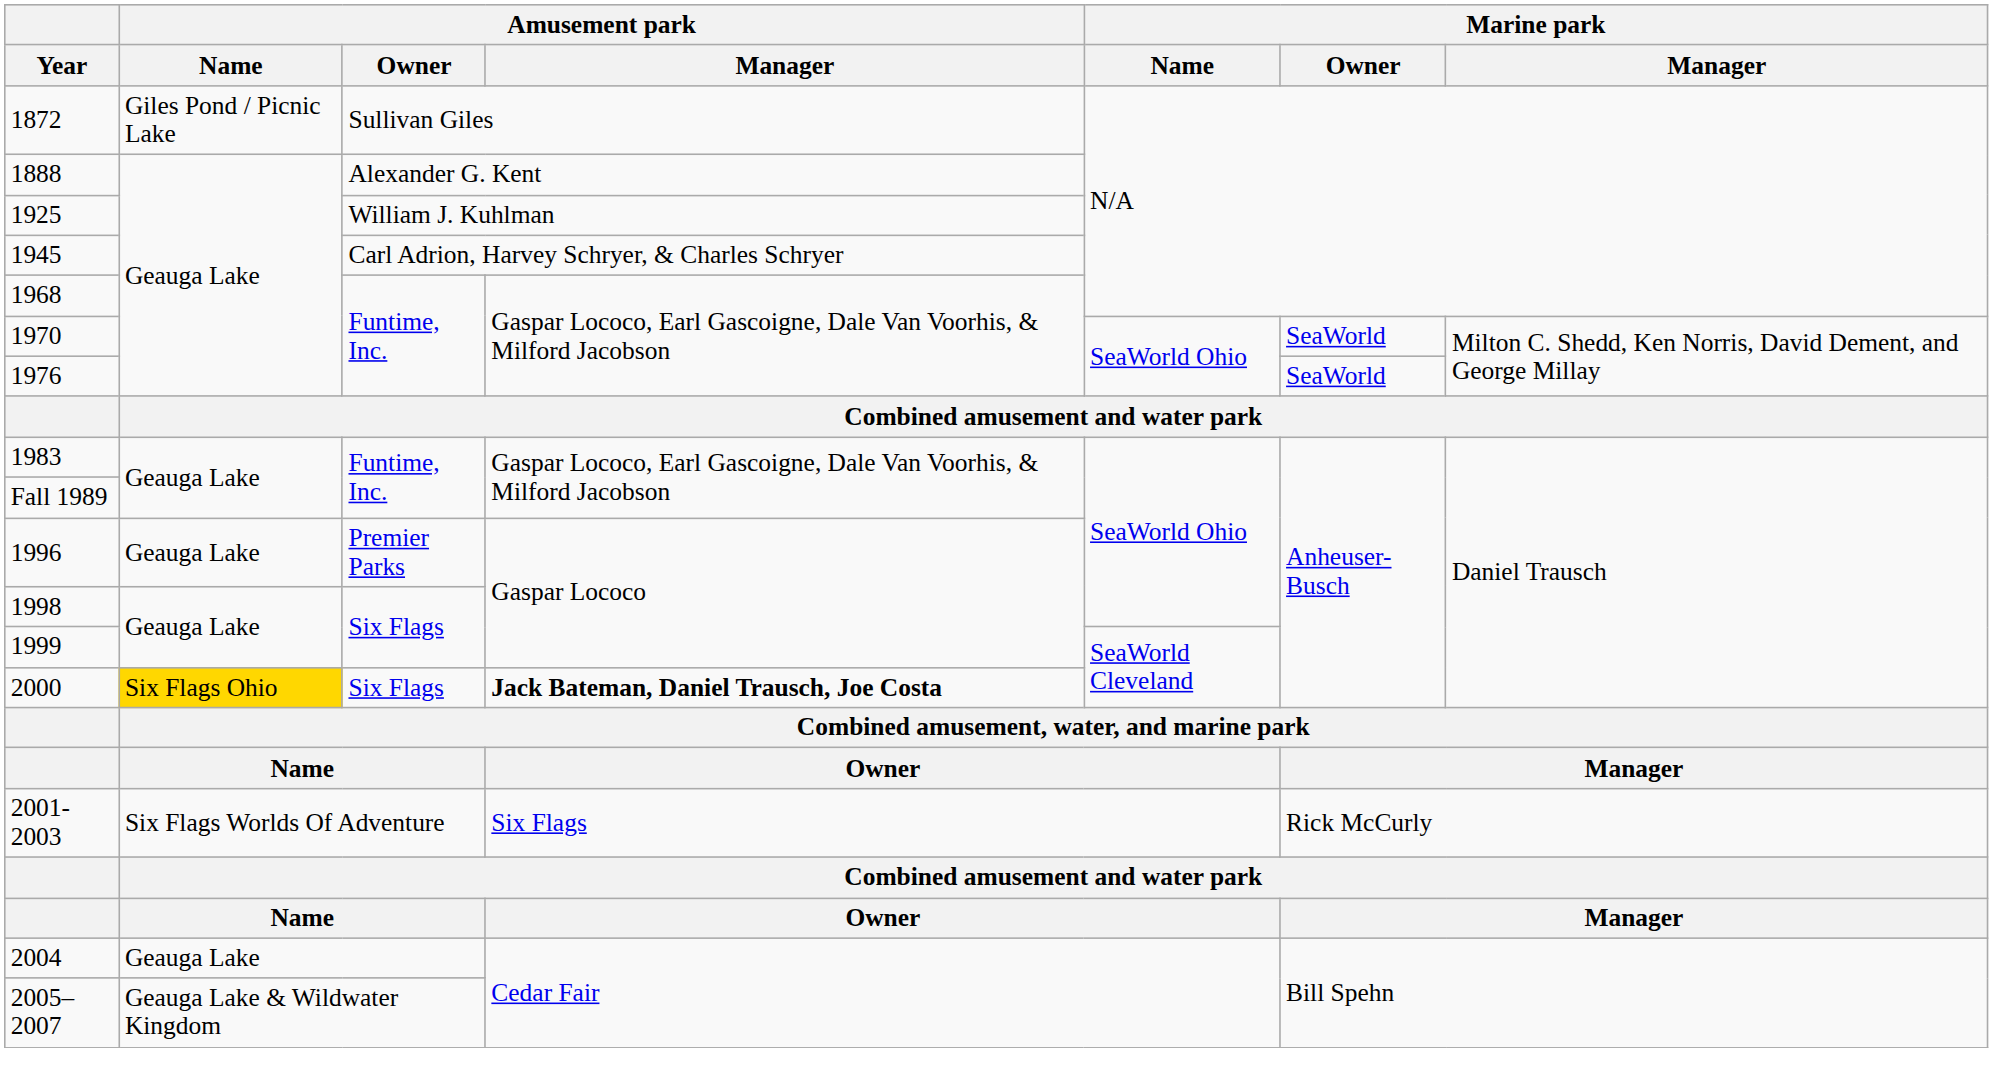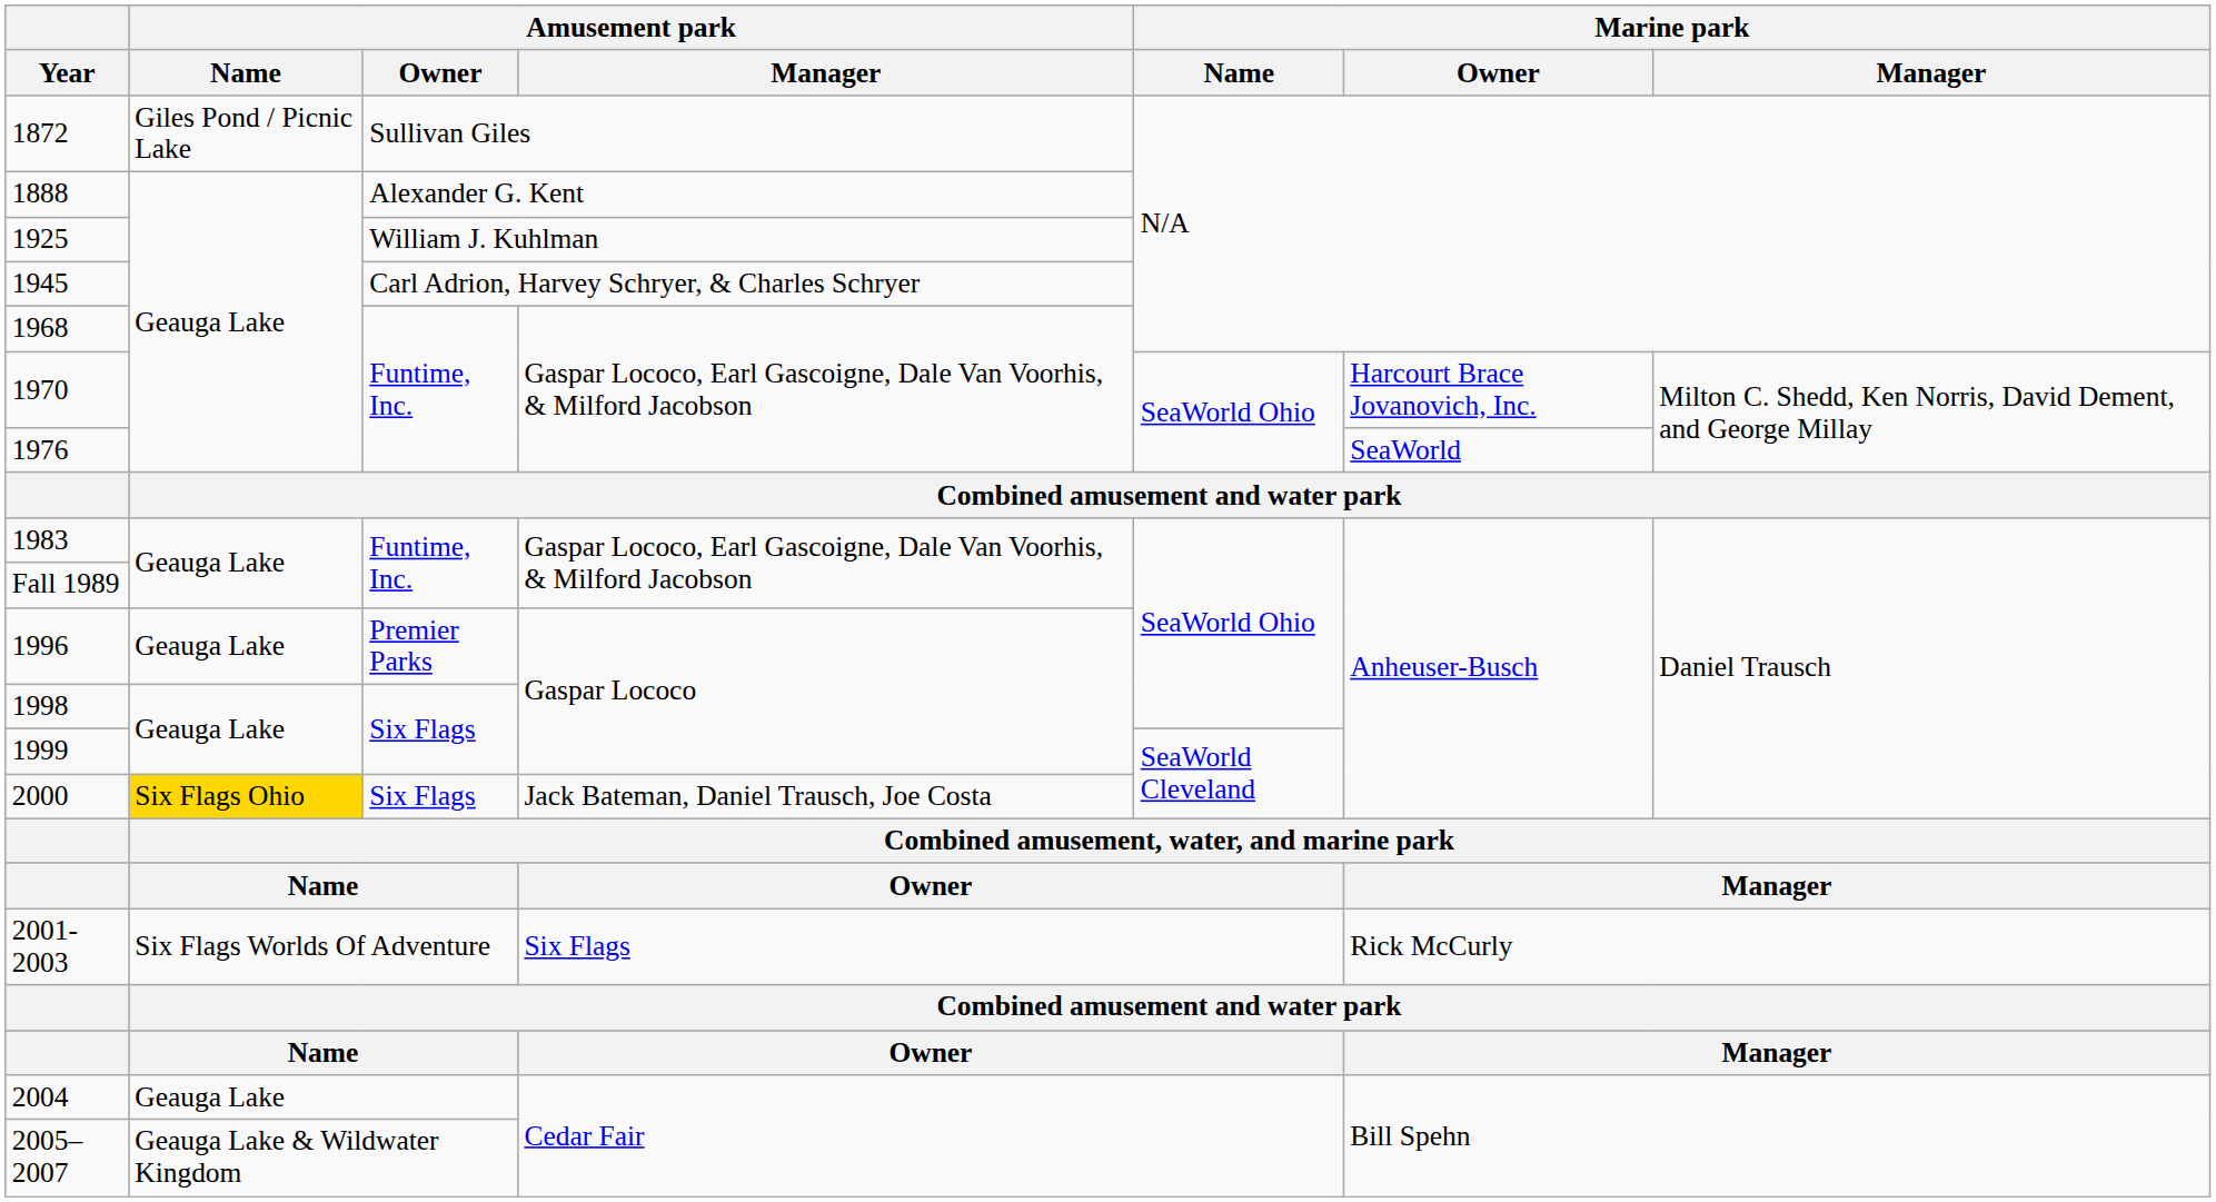 <table class="wikitable">
 <tr>
 <th></th>
 <th colspan="3" style="text-align:center;">Amusement park</th>
 <th colspan="3" style="text-align:center;">Marine park</th>
 </tr>
 <tr>
 <th>Year</th>
 <th>Name</th>
 <th>Owner</th>
 <th>Manager</th>
 <th>Name</th>
 <th>Owner</th>
 <th>Manager</th>
 </tr>
 <tr>
 <td>1872</td>
 <td>Giles Pond / Picnic Lake</td>
 <td colspan="2">Sullivan Giles</td>
 <td colspan="3" rowspan="5">N/A</td>
 </tr>
 <tr>
 <td>1888</td>
 <td rowspan="6">Geauga Lake</td>
 <td colspan="2">Alexander G. Kent</td>
 </tr>
 <tr>
 <td>1925</td>
 <td colspan="2">William J. Kuhlman</td>
 </tr>
 <tr>
 <td>1945</td>
 <td colspan="2">Carl Adrion, Harvey Schryer, & Charles Schryer</td>
 </tr>
 <tr>
 <td>1968</td>
 <td rowspan="3"><a href='#'>Funtime, Inc.</a></td>
 <td rowspan="3">Gaspar Lococo, Earl Gascoigne, Dale Van Voorhis, & Milford Jacobson</td>
 </tr>
 <tr>
 <td>1970</td>
 <td rowspan="2"><a href='#'>SeaWorld Ohio</a></td>
-<td><a href='#'>SeaWorld</a></td>
+<td><a href='#'>Harcourt Brace Jovanovich, Inc.</a></td>
 <td rowspan="2">Milton C. Shedd, Ken Norris, David Dement, and George Millay</td>
 </tr>
 <tr>
 <td>1976</td>
 <td><a href='#'>SeaWorld</a></td>
 </tr>
 <tr>
 <th></th>
 <th colspan="6" style="text-align:center;">Combined amusement and water park</th>
 </tr>
 <tr>
 <td>1983</td>
 <td rowspan="2">Geauga Lake</td>
 <td rowspan="2"><a href='#'>Funtime, Inc.</a></td>
 <td rowspan="2">Gaspar Lococo, Earl Gascoigne, Dale Van Voorhis, & Milford Jacobson</td>
 <td rowspan="4"><a href='#'>SeaWorld Ohio</a></td>
 <td rowspan="6"><a href='#'>Anheuser-Busch</a></td>
 <td rowspan="6">Daniel Trausch</td>
 </tr>
 <tr>
 <td>Fall 1989</td>
 </tr>
 <tr>
 <td>1996</td>
 <td>Geauga Lake</td>
 <td><a href='#'>Premier Parks</a></td>
 <td rowspan="3">Gaspar Lococo</td>
 </tr>
 <tr>
 <td>1998</td>
 <td rowspan="2">Geauga Lake</td>
 <td rowspan="2"><a href='#'>Six Flags</a></td>
 </tr>
 <tr>
 <td>1999</td>
 <td rowspan="2"><a href='#'>SeaWorld Cleveland</a></td>
 </tr>
 <tr>
 <td>2000</td>
 <td style="background: gold;">Six Flags Ohio</td>
 <td><a href='#'>Six Flags</a></td>
-<td><strong>Jack Bateman, Daniel Trausch, Joe Costa</strong></td>
+<td>Jack Bateman, Daniel Trausch, Joe Costa</td>
 </tr>
 <tr>
 <th></th>
 <th colspan="6" style="text-align:center;">Combined amusement, water, and marine park</th>
 </tr>
 <tr>
 <th></th>
 <th colspan="2" style="text-align:center;">Name</th>
 <th colspan="2" style="text-align:center;">Owner</th>
 <th colspan="2" style="text-align:center;">Manager</th>
 </tr>
 <tr>
 <td>2001-2003</td>
 <td colspan="2">Six Flags Worlds Of Adventure</td>
 <td colspan="2"><a href='#'>Six Flags</a></td>
 <td colspan="2">Rick McCurly</td>
 </tr>
 <tr>
 <th></th>
 <th colspan="6" style="text-align:center;">Combined amusement and water park</th>
 </tr>
 <tr>
 <th></th>
 <th colspan="2" style="text-align:center;">Name</th>
 <th colspan="2" style="text-align:center;">Owner</th>
 <th colspan="2" style="text-align:center;">Manager</th>
 </tr>
 <tr>
 <td>2004</td>
 <td colspan="2">Geauga Lake</td>
 <td colspan="2" rowspan="2"><a href='#'>Cedar Fair</a></td>
 <td colspan="2" rowspan="2">Bill Spehn</td>
 </tr>
 <tr>
 <td>2005–2007</td>
 <td colspan="2">Geauga Lake & Wildwater Kingdom</td>
 </tr>
 </table>
